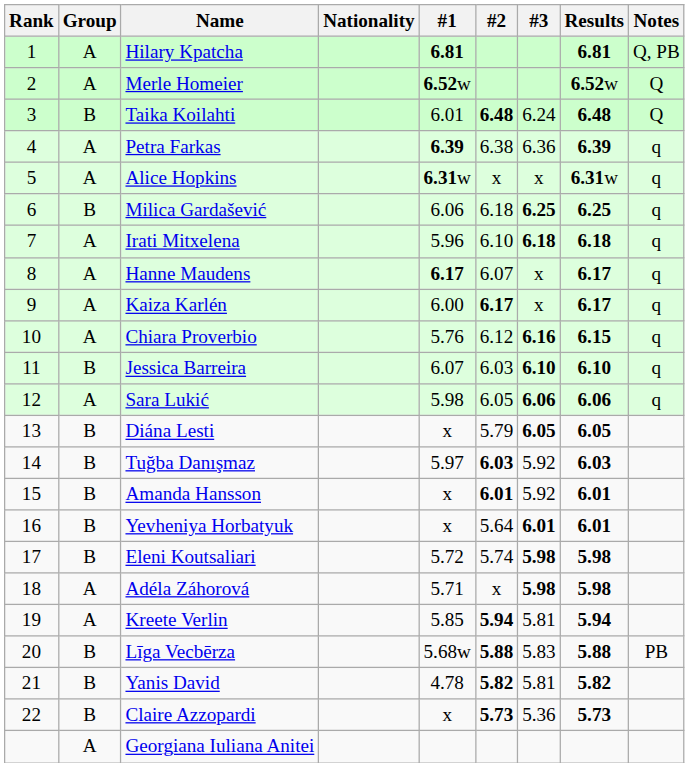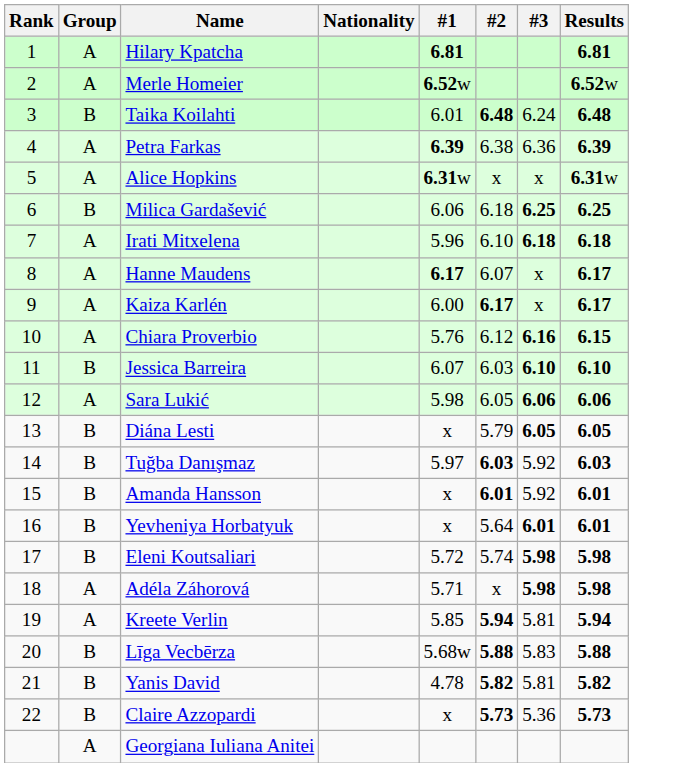 <table class="wikitable sortable" style="text-align:center;font-size:95%">
 <tr>
 <th>Rank</th>
 <th>Group</th>
 <th>Name</th>
 <th>Nationality</th>
 <th>#1</th>
 <th>#2</th>
 <th>#3</th>
 <th>Results</th>
-<th>Notes</th>
 </tr>
 <tr bgcolor=ccffcc>
 <td>1</td>
 <td>A</td>
 <td align=left><a href='#'>Hilary Kpatcha</a></td>
 <td align=left></td>
 <td><strong>6.81</strong></td>
 <td></td>
 <td></td>
 <td><strong>6.81</strong></td>
-<td>Q, PB</td>
 </tr>
 <tr bgcolor=ccffcc>
 <td>2</td>
 <td>A</td>
 <td align=left><a href='#'>Merle Homeier</a></td>
 <td align=left></td>
 <td><strong>6.52</strong>w</td>
 <td></td>
 <td></td>
 <td><strong>6.52</strong>w</td>
-<td>Q</td>
 </tr>
 <tr bgcolor=ccffcc>
 <td>3</td>
 <td>B</td>
 <td align=left><a href='#'>Taika Koilahti</a></td>
 <td align=left></td>
 <td>6.01</td>
 <td><strong>6.48</strong></td>
 <td>6.24</td>
 <td><strong>6.48</strong></td>
-<td>Q</td>
 </tr>
 <tr bgcolor=ddffdd>
 <td>4</td>
 <td>A</td>
 <td align=left><a href='#'>Petra Farkas</a></td>
 <td align=left></td>
 <td><strong>6.39</strong></td>
 <td>6.38</td>
 <td>6.36</td>
 <td><strong>6.39</strong></td>
-<td>q</td>
 </tr>
 <tr bgcolor=ddffdd>
 <td>5</td>
 <td>A</td>
 <td align=left><a href='#'>Alice Hopkins</a></td>
 <td align=left></td>
 <td><strong>6.31</strong>w</td>
 <td>x</td>
 <td>x</td>
 <td><strong>6.31</strong>w</td>
-<td>q</td>
 </tr>
 <tr bgcolor=ddffdd>
 <td>6</td>
 <td>B</td>
 <td align=left><a href='#'>Milica Gardašević</a></td>
 <td align=left></td>
 <td>6.06</td>
 <td>6.18</td>
 <td><strong>6.25</strong></td>
 <td><strong>6.25</strong></td>
-<td>q</td>
 </tr>
 <tr bgcolor=ddffdd>
 <td>7</td>
 <td>A</td>
 <td align=left><a href='#'>Irati Mitxelena</a></td>
 <td align=left></td>
 <td>5.96</td>
 <td>6.10</td>
 <td><strong>6.18</strong></td>
 <td><strong>6.18</strong></td>
-<td>q</td>
 </tr>
 <tr bgcolor=ddffdd>
 <td>8</td>
 <td>A</td>
 <td align=left><a href='#'>Hanne Maudens</a></td>
 <td align=left></td>
 <td><strong>6.17</strong></td>
 <td>6.07</td>
 <td>x</td>
 <td><strong>6.17</strong></td>
-<td>q</td>
 </tr>
 <tr bgcolor=ddffdd>
 <td>9</td>
 <td>A</td>
 <td align=left><a href='#'>Kaiza Karlén</a></td>
 <td align=left></td>
 <td>6.00</td>
 <td><strong>6.17</strong></td>
 <td>x</td>
 <td><strong>6.17</strong></td>
-<td>q</td>
 </tr>
 <tr bgcolor=ddffdd>
 <td>10</td>
 <td>A</td>
 <td align=left><a href='#'>Chiara Proverbio</a></td>
 <td align=left></td>
 <td>5.76</td>
 <td>6.12</td>
 <td><strong>6.16</strong></td>
 <td><strong>6.15</strong></td>
-<td>q</td>
 </tr>
 <tr bgcolor=ddffdd>
 <td>11</td>
 <td>B</td>
 <td align=left><a href='#'>Jessica Barreira</a></td>
 <td align=left></td>
 <td>6.07</td>
 <td>6.03</td>
 <td><strong>6.10</strong></td>
 <td><strong>6.10</strong></td>
-<td>q</td>
 </tr>
 <tr bgcolor=ddffdd>
 <td>12</td>
 <td>A</td>
 <td align=left><a href='#'>Sara Lukić</a></td>
 <td align=left></td>
 <td>5.98</td>
 <td>6.05</td>
 <td><strong>6.06</strong></td>
 <td><strong>6.06</strong></td>
-<td>q</td>
 </tr>
 <tr>
 <td>13</td>
 <td>B</td>
 <td align=left><a href='#'>Diána Lesti</a></td>
 <td align=left></td>
 <td>x</td>
 <td>5.79</td>
 <td><strong>6.05</strong></td>
 <td><strong>6.05</strong></td>
-<td></td>
 </tr>
 <tr>
 <td>14</td>
 <td>B</td>
 <td align=left><a href='#'>Tuğba Danışmaz</a></td>
 <td align=left></td>
 <td>5.97</td>
 <td><strong>6.03</strong></td>
 <td>5.92</td>
 <td><strong>6.03</strong></td>
-<td></td>
 </tr>
 <tr>
 <td>15</td>
 <td>B</td>
 <td align=left><a href='#'>Amanda Hansson</a></td>
 <td align=left></td>
 <td>x</td>
 <td><strong>6.01</strong></td>
 <td>5.92</td>
 <td><strong>6.01</strong></td>
-<td></td>
 </tr>
 <tr>
 <td>16</td>
 <td>B</td>
 <td align=left><a href='#'>Yevheniya Horbatyuk</a></td>
 <td align=left></td>
 <td>x</td>
 <td>5.64</td>
 <td><strong>6.01</strong></td>
 <td><strong>6.01</strong></td>
-<td></td>
 </tr>
 <tr>
 <td>17</td>
 <td>B</td>
 <td align=left><a href='#'>Eleni Koutsaliari</a></td>
 <td align=left></td>
 <td>5.72</td>
 <td>5.74</td>
 <td><strong>5.98</strong></td>
 <td><strong>5.98</strong></td>
-<td></td>
 </tr>
 <tr>
 <td>18</td>
 <td>A</td>
 <td align=left><a href='#'>Adéla Záhorová</a></td>
 <td align=left></td>
 <td>5.71</td>
 <td>x</td>
 <td><strong>5.98</strong></td>
 <td><strong>5.98</strong></td>
-<td></td>
 </tr>
 <tr>
 <td>19</td>
 <td>A</td>
 <td align=left><a href='#'>Kreete Verlin</a></td>
 <td align=left></td>
 <td>5.85</td>
 <td><strong>5.94</strong></td>
 <td>5.81</td>
 <td><strong>5.94</strong></td>
-<td></td>
 </tr>
 <tr>
 <td>20</td>
 <td>B</td>
 <td align=left><a href='#'>Līga Vecbērza</a></td>
 <td align=left></td>
 <td>5.68w</td>
 <td><strong>5.88</strong></td>
 <td>5.83</td>
 <td><strong>5.88</strong></td>
-<td>PB</td>
 </tr>
 <tr>
 <td>21</td>
 <td>B</td>
 <td align=left><a href='#'>Yanis David</a></td>
 <td align=left></td>
 <td>4.78</td>
 <td><strong>5.82</strong></td>
 <td>5.81</td>
 <td><strong>5.82</strong></td>
-<td></td>
 </tr>
 <tr>
 <td>22</td>
 <td>B</td>
 <td align=left><a href='#'>Claire Azzopardi</a></td>
 <td align=left></td>
 <td>x</td>
 <td><strong>5.73</strong></td>
 <td>5.36</td>
 <td><strong>5.73</strong></td>
-<td></td>
 </tr>
 <tr>
 <td></td>
 <td>A</td>
 <td align=left><a href='#'>Georgiana Iuliana Anitei</a></td>
 <td align=left></td>
 <td></td>
 <td></td>
 <td></td>
 <td><strong></strong></td>
-<td></td>
 </tr>
 </table>
